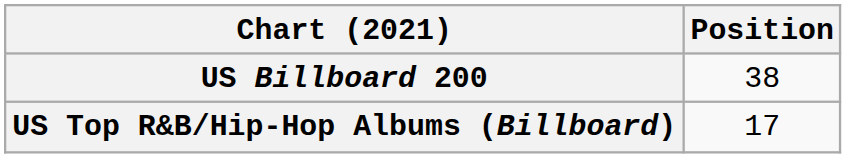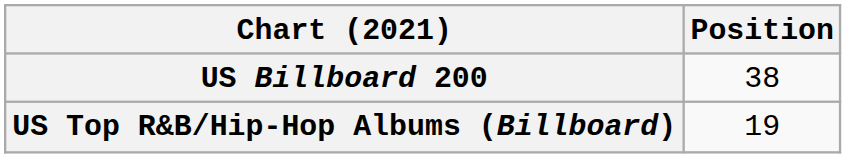 <table class="wikitable sortable plainrowheaders" style="text-align:center">
 <tr>
 <th scope="col">Chart (2021)</th>
 <th scope="col">Position</th>
 </tr>
 <tr>
 <th scope="row">US <em>Billboard</em> 200</th>
 <td>38</td>
 </tr>
 <tr>
 <th scope="row">US Top R&B/Hip-Hop Albums (<em>Billboard</em>)</th>
-<td>17</td>
+<td>19</td>
 </tr>
 </table>
